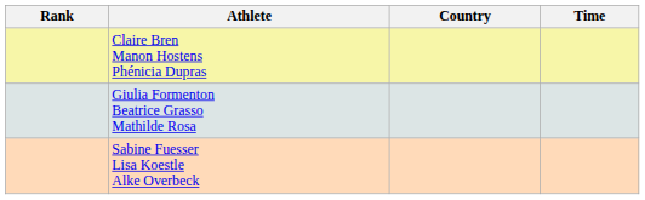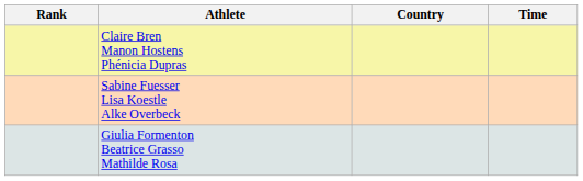 <table class="wikitable" width=80% style="font-size:100%; text-align:left;">
 <tr>
 <th>Rank</th>
 <th>Athlete</th>
 <th>Country</th>
 <th>Time</th>
 </tr>
 <tr bgcolor="#F7F6A8">
 <td align=center></td>
 <td><a href='#'>Claire Bren</a><br><a href='#'>Manon Hostens</a><br><a href='#'>Phénicia Dupras</a></td>
 <td></td>
 <td align="right"></td>
 </tr>
+<tr bgcolor="#FFDAB9">
+<td align=center></td>
+<td><a href='#'>Sabine Fuesser</a><br><a href='#'>Lisa Koestle</a><br><a href='#'>Alke Overbeck</a></td>
+<td></td>
+<td align="right"></td>
+</tr>
 <tr bgcolor="#DCE5E5">
 <td align=center></td>
 <td><a href='#'>Giulia Formenton</a><br><a href='#'>Beatrice Grasso</a><br><a href='#'>Mathilde Rosa</a></td>
 <td></td>
 <td align="right"></td>
 </tr>
-<tr bgcolor="#FFDAB9">
-<td align=center></td>
-<td><a href='#'>Sabine Fuesser</a><br><a href='#'>Lisa Koestle</a><br><a href='#'>Alke Overbeck</a></td>
-<td></td>
-<td align="right"></td>
-</tr>
 </table>
